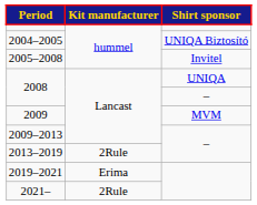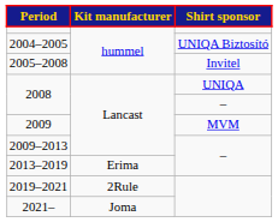 <table class="wikitable" style="text-align:center;margin-left:1em">
 <tr>
 <th style="color:gold; background:#151B8D; border:2px solid #FF0000">Period</th>
 <th style="color:gold; background:#151B8D; border:2px solid #FF0000">Kit manufacturer</th>
 <th style="color:gold; background:#151B8D; border:2px solid #FF0000">Shirt sponsor</th>
 </tr>
 <tr>
 <td></td>
 <td rowspan=3><a href='#'>hummel</a></td>
 <td></td>
 </tr>
 <tr>
 <td>2004–2005</td>
 <td><a href='#'>UNIQA Biztosító</a></td>
 </tr>
 <tr>
 <td>2005–2008</td>
 <td><a href='#'>Invitel</a></td>
 </tr>
 <tr>
 <td rowspan=2>2008</td>
 <td rowspan=4>Lancast</td>
 <td><a href='#'>UNIQA</a></td>
 </tr>
 <tr>
 <td>–</td>
 </tr>
 <tr>
 <td>2009</td>
 <td><a href='#'>MVM</a></td>
 </tr>
 <tr>
 <td>2009–2013</td>
 <td rowspan=2>–</td>
 </tr>
 <tr>
 <td>2013–2019</td>
+<td>Erima</td>
+</tr>
+<tr>
+<td>2019–2021</td>
 <td>2Rule</td>
 </tr>
 <tr>
-<td>2019–2021</td>
-<td>Erima</td>
-</tr>
-<tr>
 <td>2021–</td>
-<td>2Rule</td>
+<td>Joma</td>
 </tr>
 </table>
